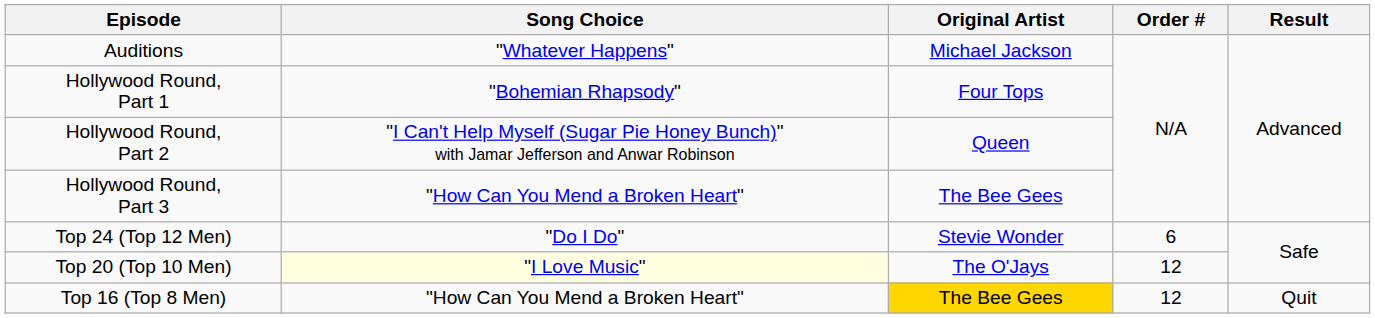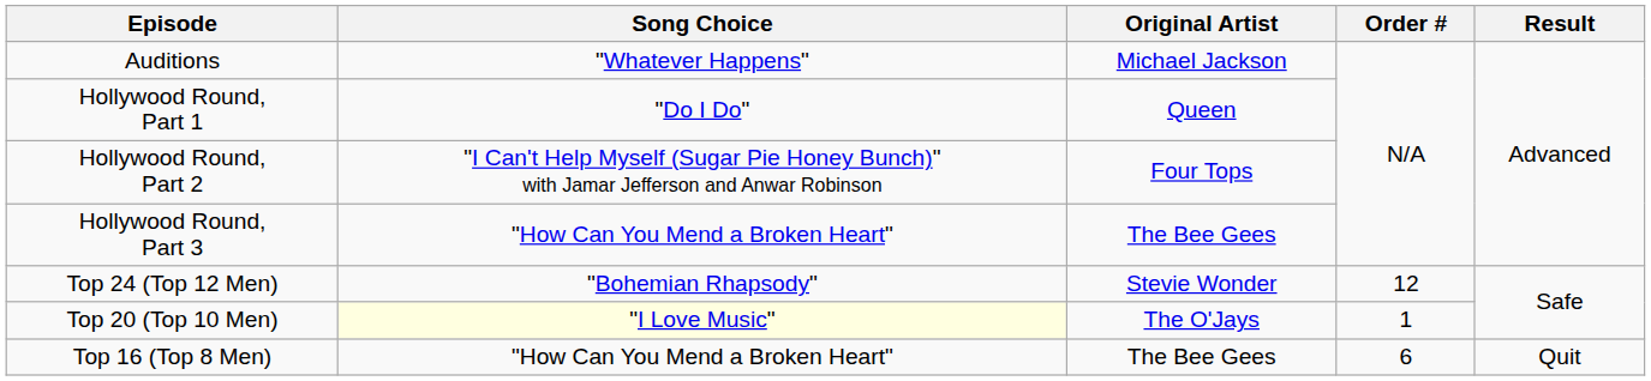 <table class="wikitable collapsible autocollapse" style="width:90%; margin:1em auto 1em auto; text-align:center;">
 <tr>
 <th>Episode</th>
 <th>Song Choice</th>
 <th>Original Artist</th>
 <th>Order #</th>
 <th>Result</th>
 </tr>
 <tr>
 <td>Auditions</td>
 <td>"<a href='#'>Whatever Happens</a>"</td>
 <td><a href='#'>Michael Jackson</a></td>
 <td rowspan=4>N/A</td>
 <td rowspan=4>Advanced</td>
 </tr>
 <tr>
 <td>Hollywood Round, <br> Part 1</td>
-<td>"<a href='#'>Bohemian Rhapsody</a>"</td>
-<td><a href='#'>Four Tops</a></td>
+<td>"<a href='#'>Do I Do</a>"</td>
+<td><a href='#'>Queen</a></td>
 </tr>
 <tr>
 <td>Hollywood Round, <br> Part 2</td>
 <td>"<a href='#'>I Can't Help Myself (Sugar Pie Honey Bunch)</a>"<br> <small>with Jamar Jefferson and Anwar Robinson</small></td>
-<td><a href='#'>Queen</a></td>
+<td><a href='#'>Four Tops</a></td>
 </tr>
 <tr>
 <td>Hollywood Round, <br> Part 3</td>
 <td>"<a href='#'>How Can You Mend a Broken Heart</a>"</td>
 <td><a href='#'>The Bee Gees</a></td>
 </tr>
 <tr>
 <td>Top 24 (Top 12 Men)</td>
-<td>"<a href='#'>Do I Do</a>"</td>
+<td>"<a href='#'>Bohemian Rhapsody</a>"</td>
 <td><a href='#'>Stevie Wonder</a></td>
-<td>6</td>
+<td>12</td>
 <td rowspan=2>Safe</td>
 </tr>
 <tr>
 <td>Top 20 (Top 10 Men)</td>
 <td style="background: lightyellow;">"<a href='#'>I Love Music</a>"</td>
 <td><a href='#'>The O'Jays</a></td>
-<td>12</td>
+<td>1</td>
 </tr>
 <tr>
 <td>Top 16 (Top 8 Men)</td>
 <td>"How Can You Mend a Broken Heart"</td>
-<td style="background: gold;">The Bee Gees</td>
-<td>12</td>
+<td>The Bee Gees</td>
+<td>6</td>
 <td>Quit</td>
 </tr>
 </table>
